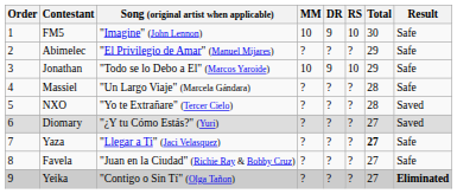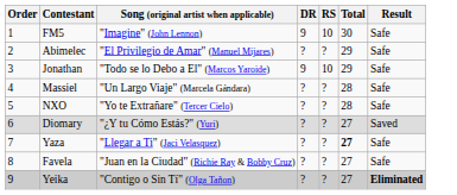 <table class="wikitable" style="font-size:90%;">
 <tr>
 <th>Order</th>
 <th>Contestant</th>
 <th>Song <small>(original artist when applicable)</small></th>
-<th>MM</th>
 <th>DR</th>
 <th>RS</th>
 <th>Total</th>
 <th>Result</th>
 </tr>
 <tr>
 <td>1</td>
 <td>FM5</td>
 <td>"<a href='#'>Imagine</a>" <small>(<a href='#'>John Lennon</a>)</small></td>
-<td>10</td>
 <td>9</td>
 <td>10</td>
 <td>30</td>
 <td>Safe</td>
 </tr>
 <tr>
 <td>2</td>
 <td>Abimelec</td>
 <td>"<a href='#'>El Privilegio de Amar</a>" <small>(<a href='#'>Manuel Mijares</a>)</small></td>
 <td>?</td>
 <td>?</td>
-<td>?</td>
 <td>29</td>
 <td>Safe</td>
 </tr>
 <tr>
 <td>3</td>
 <td>Jonathan</td>
 <td>"Todo se lo Debo a El" <small>(<a href='#'>Marcos Yaroide</a>)</small></td>
-<td>10</td>
 <td>9</td>
 <td>10</td>
 <td>29</td>
 <td>Safe</td>
 </tr>
 <tr>
 <td>4</td>
 <td>Massiel</td>
 <td>"Un Largo Viaje" <small>(Marcela Gándara)</small></td>
 <td>?</td>
 <td>?</td>
-<td>?</td>
 <td>28</td>
 <td>Safe</td>
 </tr>
 <tr>
 <td>5</td>
 <td>NXO</td>
 <td>"Yo te Extrañare" <small>(<a href='#'>Tercer Cielo</a>)</small></td>
 <td>?</td>
 <td>?</td>
-<td>?</td>
 <td>28</td>
-<td>Saved</td>
+<td>Safe</td>
 </tr>
 <tr style="background:#ddd;">
 <td>6</td>
 <td>Diomary</td>
 <td>"¿Y tu Cómo Estás?" <small>(<a href='#'>Yuri</a>)</small></td>
-<td>?</td>
 <td>?</td>
 <td>?</td>
 <td>27</td>
 <td>Saved</td>
 </tr>
 <tr>
 <td>7</td>
 <td>Yaza</td>
 <td>"<a href='#'>Llegar a Ti</a>" <small>(<a href='#'>Jaci Velasquez</a>)</small></td>
 <td>?</td>
 <td>?</td>
-<td>?</td>
 <td><strong>27</strong></td>
 <td>Safe</td>
 </tr>
 <tr>
 <td>8</td>
 <td>Favela</td>
 <td>"Juan en la Ciudad" <small>(<a href='#'>Richie Ray</a> & <a href='#'>Bobby Cruz</a>)</small></td>
-<td>?</td>
 <td>?</td>
 <td>?</td>
 <td>27</td>
 <td>Safe</td>
 </tr>
 <tr style="background:#ccc;">
 <td>9</td>
 <td>Yeika</td>
 <td>"Contigo o Sin Tí" <small>(<a href='#'>Olga Tañon</a>)</small></td>
 <td>?</td>
 <td>?</td>
-<td>?</td>
 <td>27</td>
 <td><strong>Eliminated</strong></td>
 </tr>
 </table>
